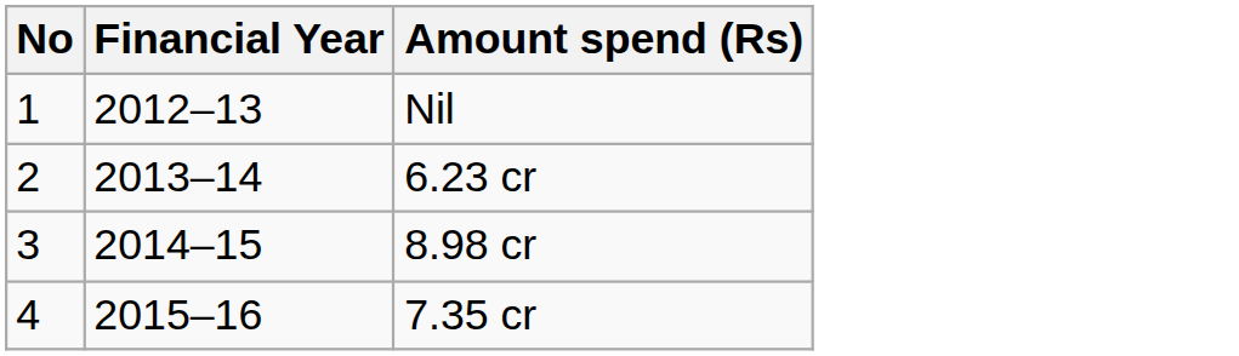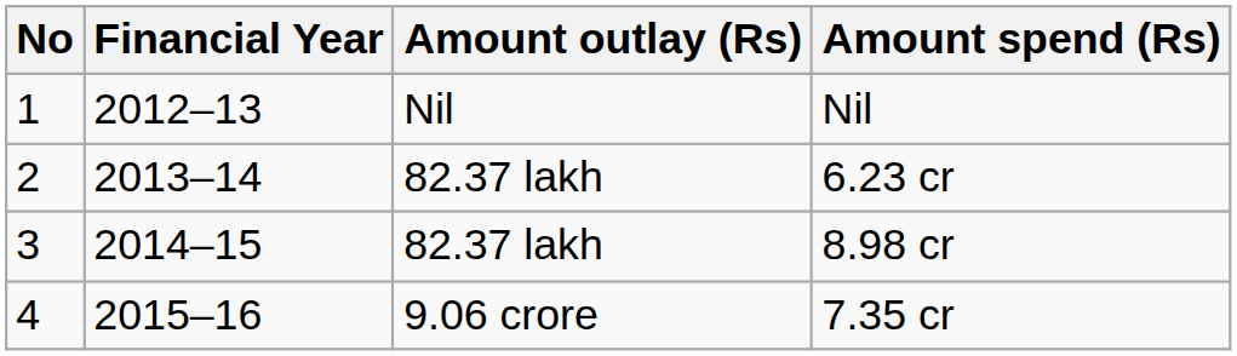 <table class="wikitable sortable">
 <tr>
 <th>No</th>
 <th>Financial Year</th>
+<th>Amount outlay (Rs)</th>
 <th>Amount spend (Rs)</th>
 </tr>
 <tr>
 <td>1</td>
 <td>2012–13</td>
 <td>Nil</td>
+<td>Nil</td>
 </tr>
 <tr>
 <td>2</td>
 <td>2013–14</td>
+<td>82.37 lakh</td>
 <td>6.23 cr</td>
 </tr>
 <tr>
 <td>3</td>
 <td>2014–15</td>
+<td>82.37 lakh</td>
 <td>8.98 cr</td>
 </tr>
 <tr>
 <td>4</td>
 <td>2015–16</td>
+<td>9.06 crore</td>
 <td>7.35 cr</td>
 </tr>
 </table>
